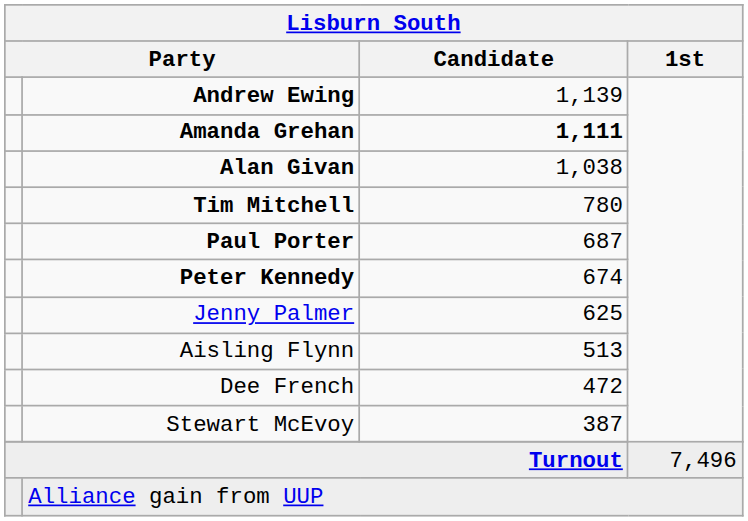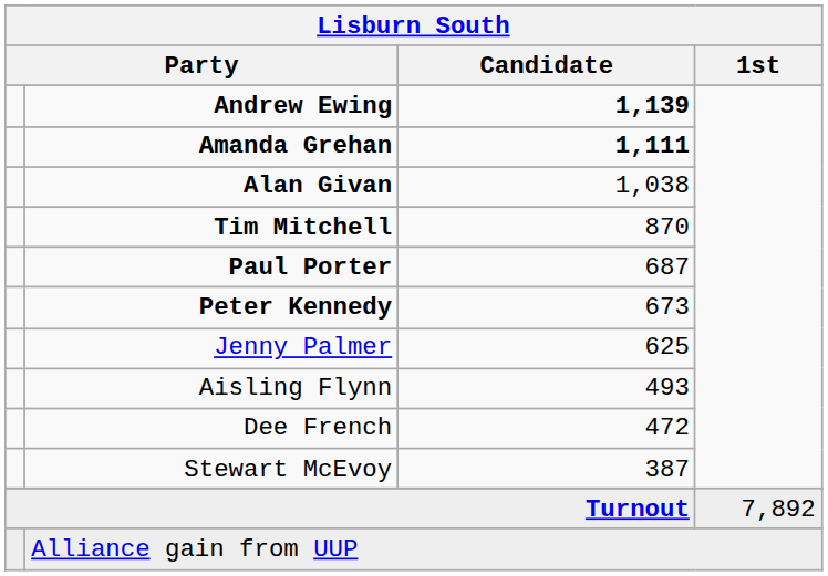 <table class="wikitable">
 <tr>
 <th colspan="4" align="center"><a href='#'>Lisburn South</a></th>
 </tr>
 <tr>
 <th colspan="2" align="center" width=200>Party</th>
 <th width=150>Candidate</th>
 <th width=60>1st </th>
 </tr>
 <tr>
 <td></td>
 <td align="right"><strong>Andrew Ewing</strong></td>
-<td align="right">1,139</td>
+<td align="right"><strong>1,139</strong></td>
 </tr>
 <tr>
 <td></td>
 <td align="right"><strong>Amanda Grehan</strong></td>
 <td align="right"><strong>1,111</strong></td>
 </tr>
 <tr>
 <td></td>
 <td align="right"><strong>Alan Givan</strong></td>
 <td align="right">1,038</td>
 </tr>
 <tr>
 <td></td>
 <td align="right"><strong>Tim Mitchell</strong></td>
-<td align="right">780</td>
+<td align="right">870</td>
 </tr>
 <tr>
 <td></td>
 <td align="right"><strong>Paul Porter</strong></td>
 <td align="right">687</td>
 </tr>
 <tr>
 <td></td>
 <td align="right"><strong>Peter Kennedy</strong></td>
-<td align="right">674</td>
+<td align="right">673</td>
 </tr>
 <tr>
 <td></td>
 <td align="right"><a href='#'>Jenny Palmer</a></td>
 <td align="right">625</td>
 </tr>
 <tr>
 <td></td>
 <td align="right">Aisling Flynn</td>
-<td align="right">513</td>
+<td align="right">493</td>
 </tr>
 <tr>
 <td></td>
 <td align="right">Dee French</td>
 <td align="right">472</td>
 </tr>
 <tr>
 <td></td>
 <td align="right">Stewart McEvoy</td>
 <td align="right">387</td>
 </tr>
 <tr>
 </tr>
 <tr bgcolor="EEEEEE">
 <td colspan=3 align="right"><strong><a href='#'>Turnout</a></strong></td>
-<td align="right">7,496</td>
+<td align="right">7,892</td>
 </tr>
 <tr bgcolor="EEEEEE">
 <td bgcolor=></td>
 <td colspan=4 bgcolor="EEEEEE"><a href='#'>Alliance</a> gain from <a href='#'>UUP</a></td>
 </tr>
 </table>
